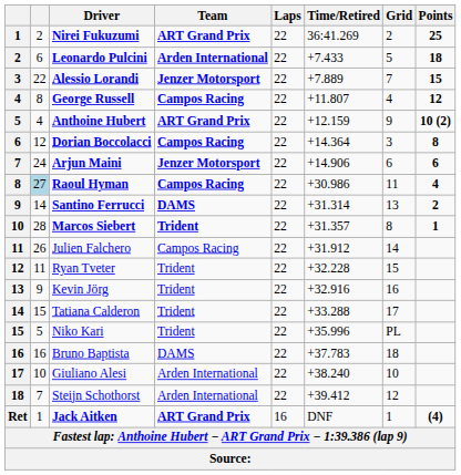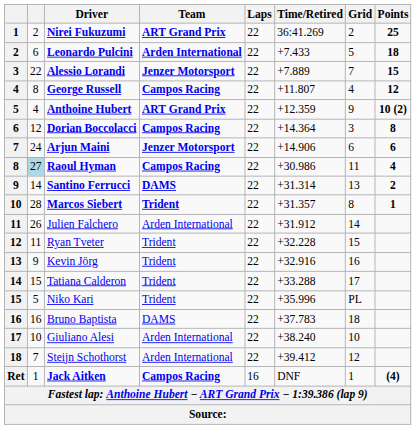 <table class="wikitable" style="font-size:85%">
 <tr>
 <th></th>
 <th></th>
 <th>Driver</th>
 <th>Team</th>
 <th>Laps</th>
 <th>Time/Retired</th>
 <th>Grid</th>
 <th>Points</th>
 </tr>
 <tr>
 <th>1</th>
 <td align="center">2</td>
 <td><strong> <a href='#'>Nirei Fukuzumi</a></strong></td>
 <td><strong><a href='#'>ART Grand Prix</a></strong></td>
 <td>22</td>
 <td>36:41.269</td>
 <td>2</td>
 <td align="center"><strong>25</strong></td>
 </tr>
 <tr>
 <th>2</th>
 <td align="center">6</td>
 <td><strong> <a href='#'>Leonardo Pulcini</a></strong></td>
 <td><strong><a href='#'>Arden International</a></strong></td>
 <td>22</td>
 <td>+7.433</td>
 <td>5</td>
 <td align="center"><strong>18</strong></td>
 </tr>
 <tr>
 <th>3</th>
 <td align="center">22</td>
 <td><strong> <a href='#'>Alessio Lorandi</a></strong></td>
 <td><strong><a href='#'>Jenzer Motorsport</a></strong></td>
 <td>22</td>
 <td>+7.889</td>
 <td>7</td>
 <td align="center"><strong>15</strong></td>
 </tr>
 <tr>
 <th>4</th>
 <td align="center">8</td>
 <td><strong> <a href='#'>George Russell</a></strong></td>
 <td><strong><a href='#'>Campos Racing</a></strong></td>
 <td>22</td>
 <td>+11.807</td>
 <td>4</td>
 <td align="center"><strong>12</strong></td>
 </tr>
 <tr>
 <th>5</th>
 <td align="center">4</td>
 <td><strong> <a href='#'>Anthoine Hubert</a></strong></td>
 <td><strong><a href='#'>ART Grand Prix</a></strong></td>
 <td>22</td>
-<td>+12.159</td>
+<td>+12.359</td>
 <td>9</td>
 <td align="center"><strong>10 (2)</strong></td>
 </tr>
 <tr>
 <th>6</th>
 <td align="center">12</td>
 <td><strong> <a href='#'>Dorian Boccolacci</a></strong></td>
 <td><strong><a href='#'>Campos Racing</a></strong></td>
 <td>22</td>
 <td>+14.364</td>
 <td>3</td>
 <td align="center"><strong>8</strong></td>
 </tr>
 <tr>
 <th>7</th>
 <td align="center">24</td>
 <td><strong> <a href='#'>Arjun Maini</a></strong></td>
 <td><strong><a href='#'>Jenzer Motorsport</a></strong></td>
 <td>22</td>
 <td>+14.906</td>
 <td>6</td>
 <td align="center"><strong>6</strong></td>
 </tr>
 <tr>
 <th>8</th>
 <td align="center" style="background: lightblue;">27</td>
 <td><strong> <a href='#'>Raoul Hyman</a></strong></td>
 <td><strong><a href='#'>Campos Racing</a></strong></td>
 <td>22</td>
 <td>+30.986</td>
 <td>11</td>
 <td align="center"><strong>4</strong></td>
 </tr>
 <tr>
 <th>9</th>
 <td align="center">14</td>
 <td><strong> <a href='#'>Santino Ferrucci</a></strong></td>
 <td><strong><a href='#'>DAMS</a></strong></td>
 <td>22</td>
 <td>+31.314</td>
 <td>13</td>
 <td align="center"><strong>2</strong></td>
 </tr>
 <tr>
 <th>10</th>
 <td align="center">28</td>
 <td><strong> <a href='#'>Marcos Siebert</a></strong></td>
 <td><strong><a href='#'>Trident</a></strong></td>
 <td>22</td>
 <td>+31.357</td>
 <td>8</td>
 <td align="center"><strong>1</strong></td>
 </tr>
 <tr>
 <th>11</th>
 <td align="center">26</td>
 <td> <a href='#'>Julien Falchero</a></td>
-<td><a href='#'>Campos Racing</a></td>
+<td><a href='#'>Arden International</a></td>
 <td>22</td>
 <td>+31.912</td>
 <td>14</td>
 <td></td>
 </tr>
 <tr>
 <th>12</th>
 <td align="center">11</td>
 <td> <a href='#'>Ryan Tveter</a></td>
 <td><a href='#'>Trident</a></td>
 <td>22</td>
 <td>+32.228</td>
 <td>15</td>
 <td></td>
 </tr>
 <tr>
 <th>13</th>
 <td align="center">9</td>
 <td> <a href='#'>Kevin Jörg</a></td>
 <td><a href='#'>Trident</a></td>
 <td>22</td>
 <td>+32.916</td>
 <td>16</td>
 <td></td>
 </tr>
 <tr>
 <th>14</th>
 <td align="center">15</td>
 <td> <a href='#'>Tatiana Calderon</a></td>
 <td><a href='#'>Trident</a></td>
 <td>22</td>
 <td>+33.288</td>
 <td>17</td>
 <td></td>
 </tr>
 <tr>
 <th>15</th>
 <td align="center">5</td>
 <td> <a href='#'>Niko Kari</a></td>
 <td><a href='#'>Trident</a></td>
 <td>22</td>
 <td>+35.996</td>
 <td>PL</td>
 <td></td>
 </tr>
 <tr>
 <th>16</th>
 <td align="center">16</td>
 <td> <a href='#'>Bruno Baptista</a></td>
 <td><a href='#'>DAMS</a></td>
 <td>22</td>
 <td>+37.783</td>
 <td>18</td>
 <td></td>
 </tr>
 <tr>
 <th>17</th>
 <td align="center">10</td>
 <td> <a href='#'>Giuliano Alesi</a></td>
 <td><a href='#'>Arden International</a></td>
 <td>22</td>
 <td>+38.240</td>
 <td>10</td>
 <td></td>
 </tr>
 <tr>
 <th>18</th>
 <td align="center">7</td>
 <td> <a href='#'>Steijn Schothorst</a></td>
 <td><a href='#'>Arden International</a></td>
 <td>22</td>
 <td>+39.412</td>
 <td>12</td>
 <td></td>
 </tr>
 <tr>
 <th>Ret</th>
 <td align="center">1</td>
 <td><strong> <a href='#'>Jack Aitken</a></strong></td>
-<td><strong><a href='#'>ART Grand Prix</a></strong></td>
+<td><strong><a href='#'>Campos Racing</a></strong></td>
 <td>16</td>
 <td>DNF</td>
 <td>1</td>
 <td align="center"><strong>(4)</strong></td>
 </tr>
 <tr>
 <th colspan="8"><em>Fastest lap: <strong> <a href='#'>Anthoine Hubert</a> − <a href='#'>ART Grand Prix</a> − 1:39.386 (lap 9)<strong><em></th>
 </tr>
 <tr>
 <th colspan="8">Source:</th>
 </tr>
 </table>
